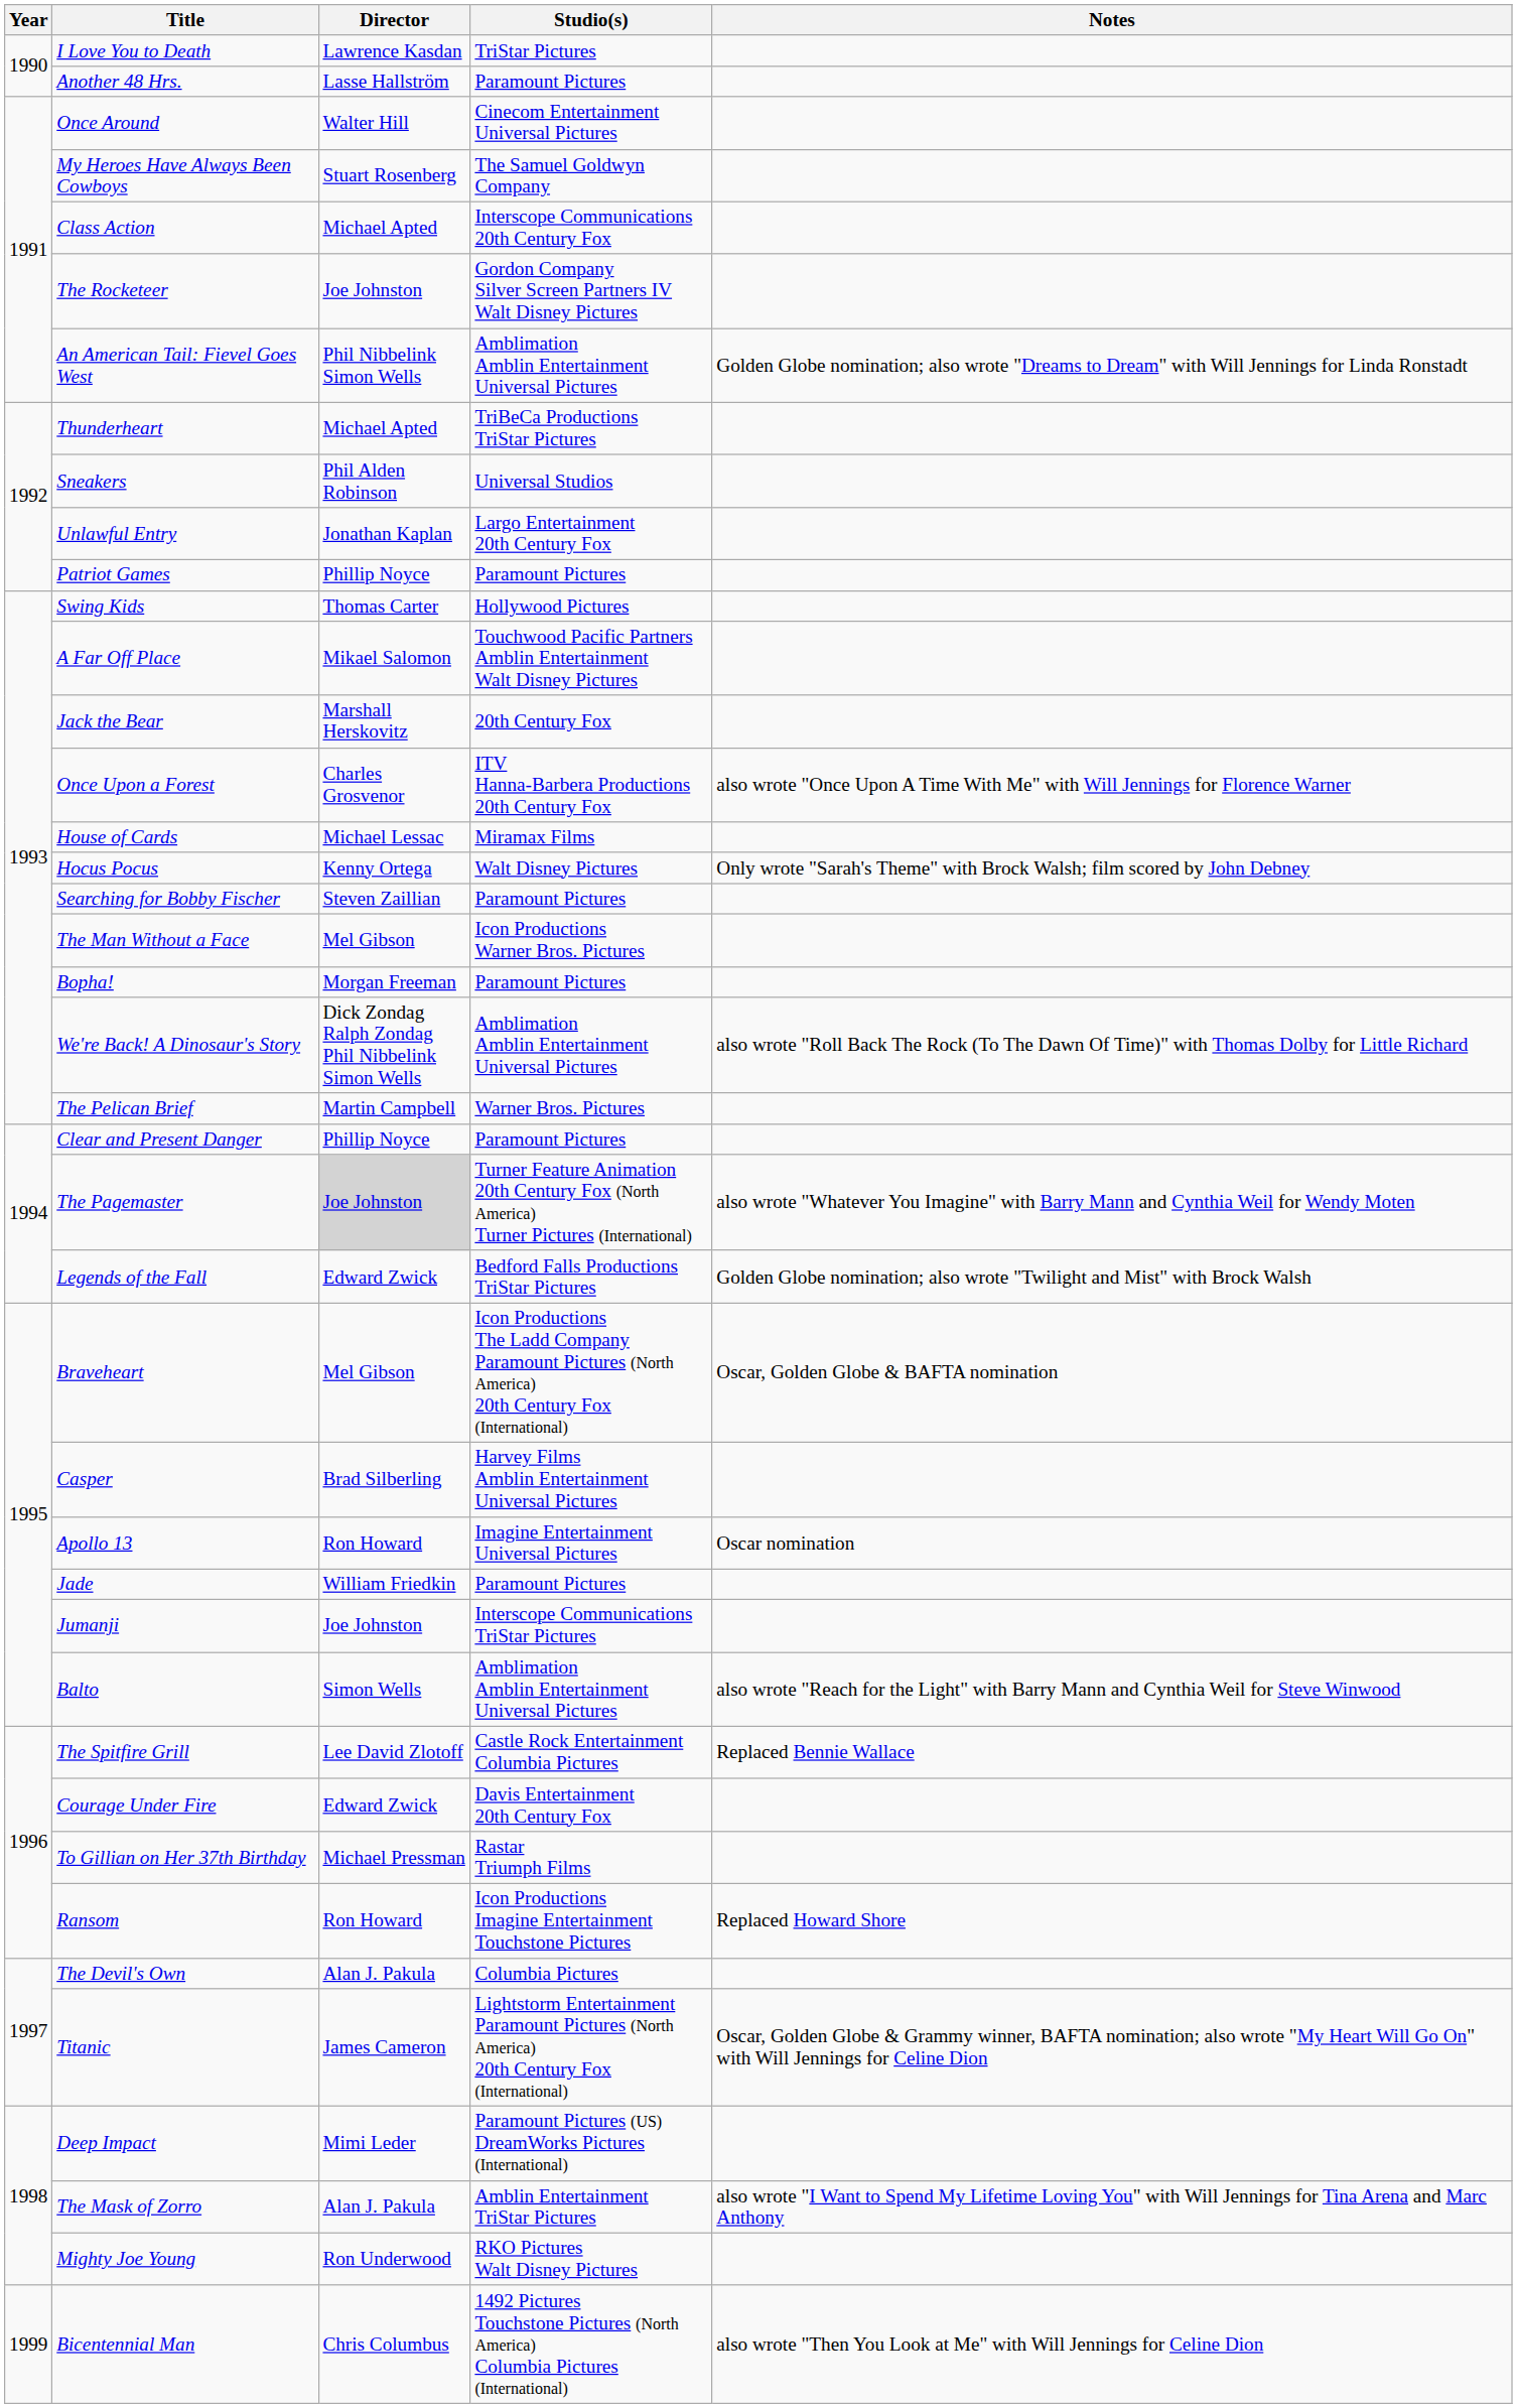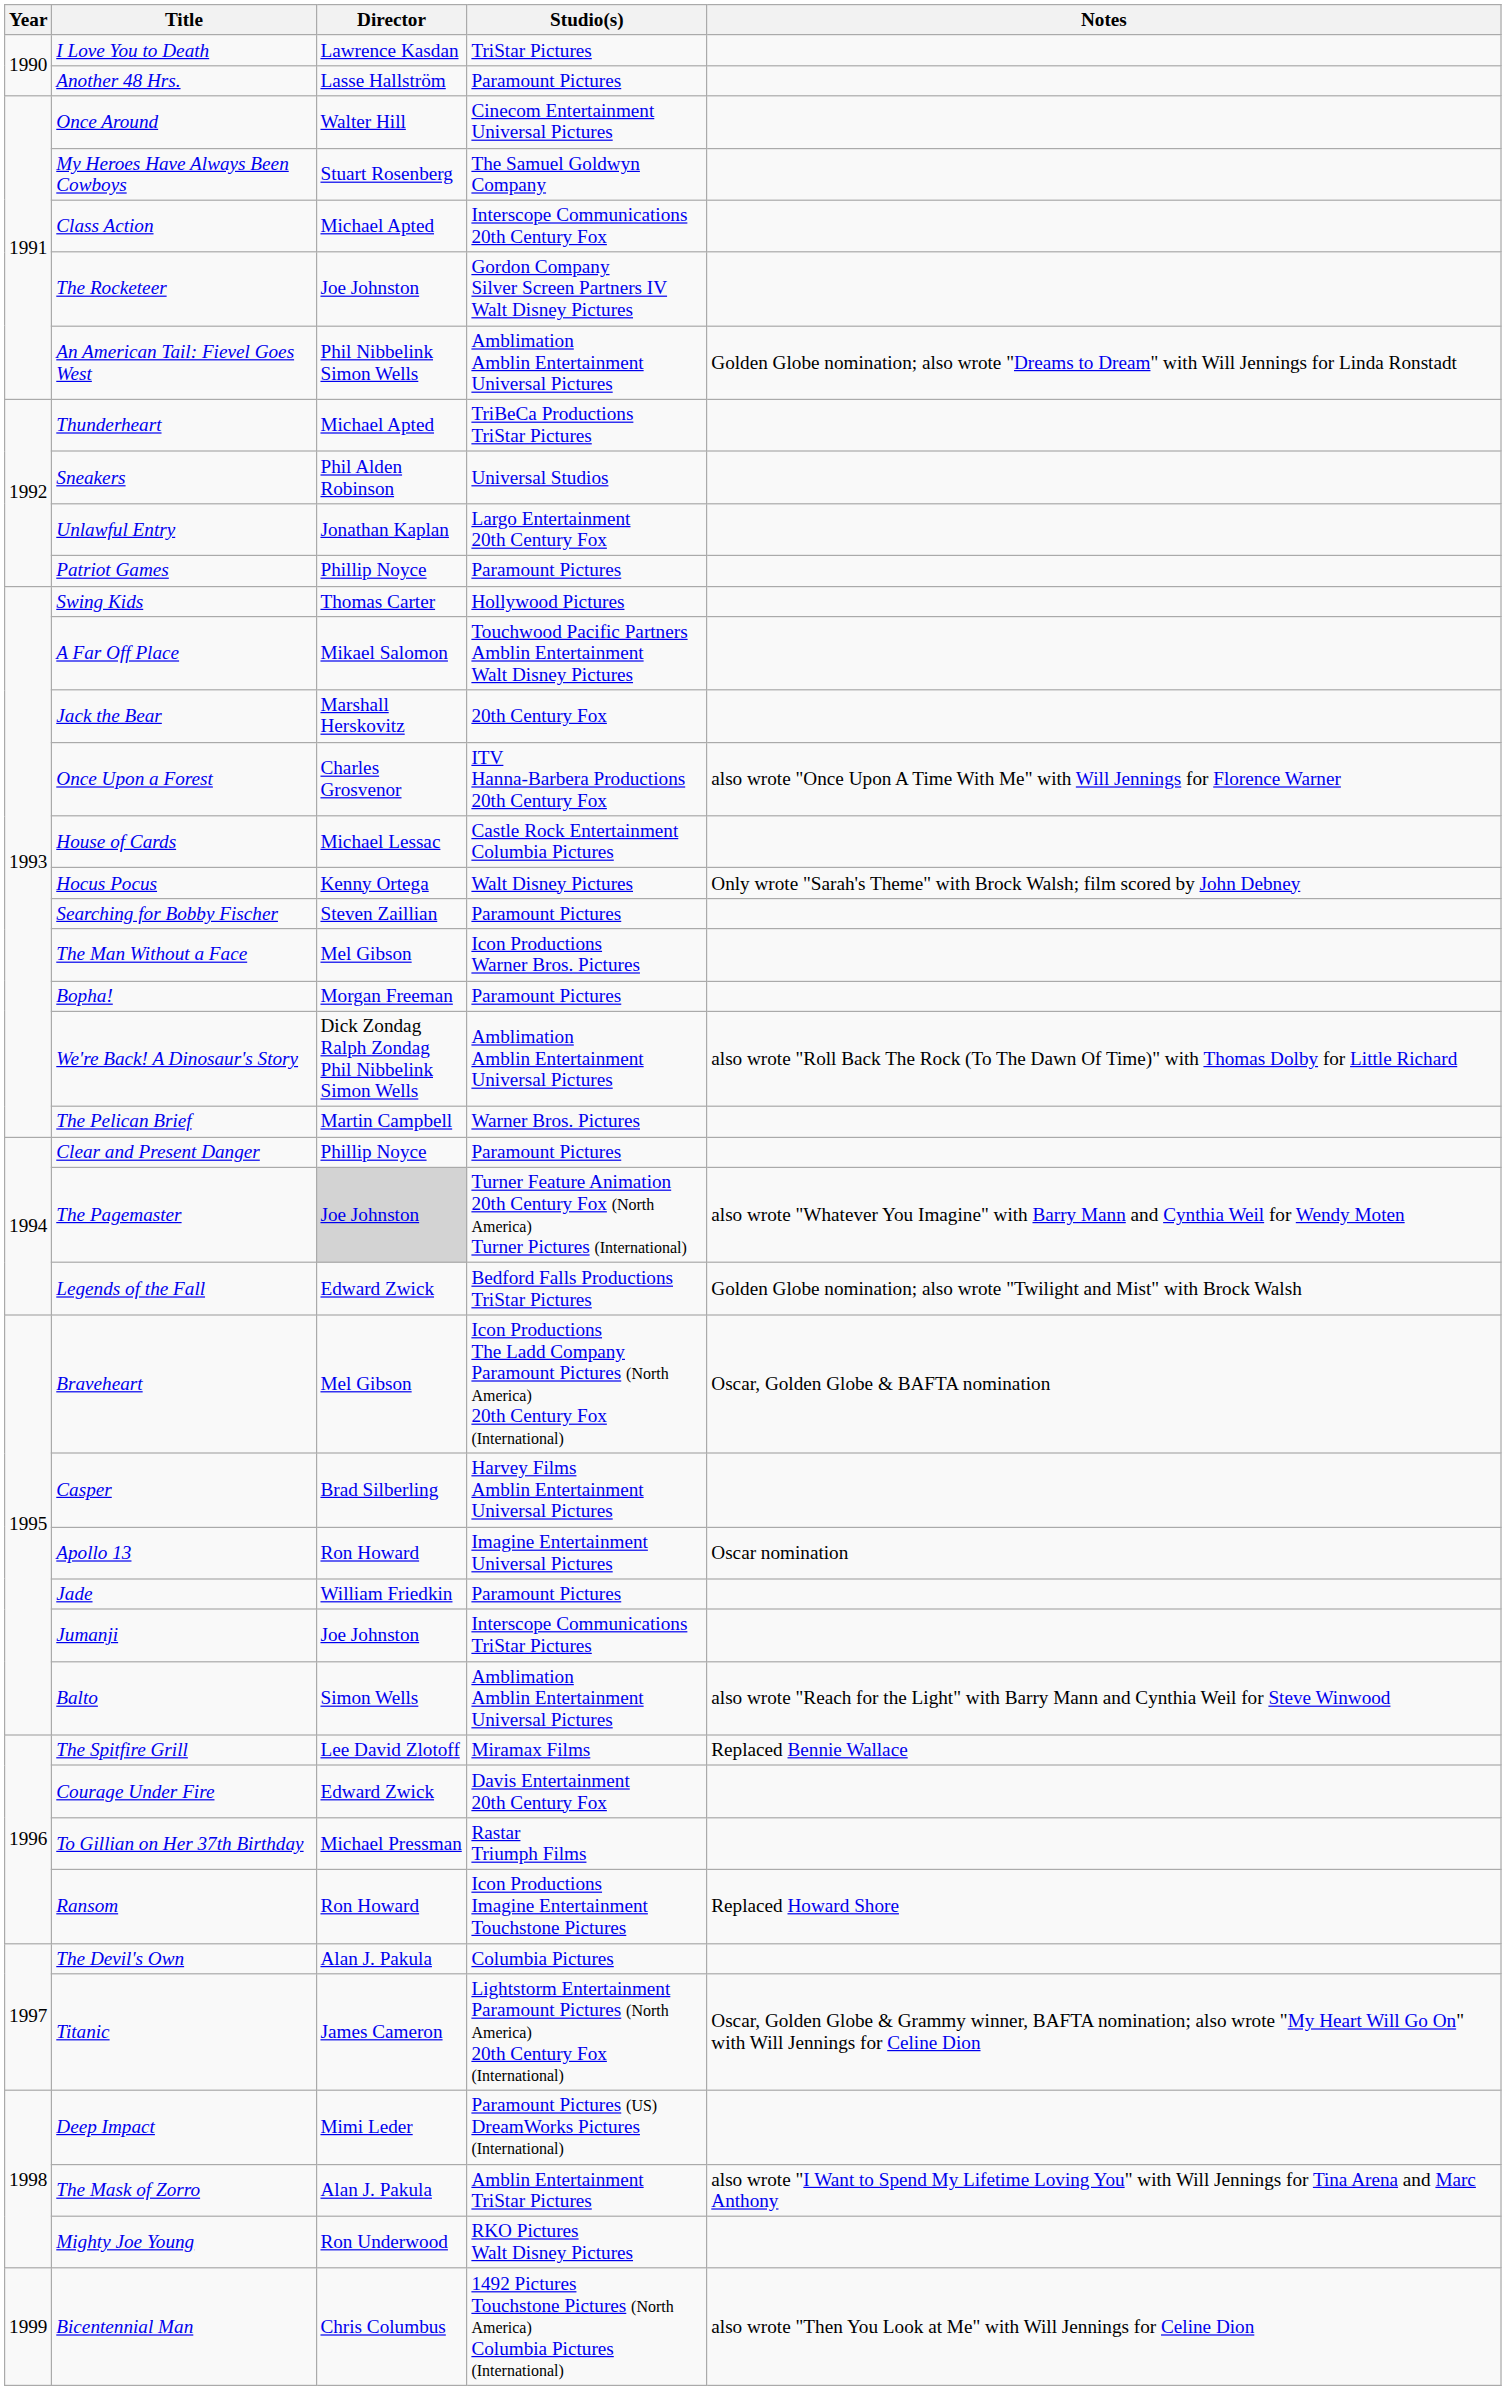 <table class="wikitable sortable">
 <tr>
 <th>Year</th>
 <th>Title</th>
 <th>Director</th>
 <th>Studio(s)</th>
 <th>Notes</th>
 </tr>
 <tr>
 <td rowspan="2">1990</td>
 <td><em><a href='#'>I Love You to Death</a></em></td>
 <td><a href='#'>Lawrence Kasdan</a></td>
 <td><a href='#'>TriStar Pictures</a></td>
 <td></td>
 </tr>
 <tr>
 <td><em><a href='#'>Another 48 Hrs.</a></em></td>
 <td><a href='#'>Lasse Hallström</a></td>
 <td><a href='#'>Paramount Pictures</a></td>
 <td></td>
 </tr>
 <tr>
 <td rowspan="5">1991</td>
 <td><em><a href='#'>Once Around</a></em></td>
 <td><a href='#'>Walter Hill</a></td>
 <td><a href='#'>Cinecom Entertainment</a><br><a href='#'>Universal Pictures</a></td>
 <td></td>
 </tr>
 <tr>
 <td><em><a href='#'>My Heroes Have Always Been Cowboys</a></em></td>
 <td><a href='#'>Stuart Rosenberg</a></td>
 <td><a href='#'>The Samuel Goldwyn Company</a></td>
 <td></td>
 </tr>
 <tr>
 <td><em><a href='#'>Class Action</a></em></td>
 <td><a href='#'>Michael Apted</a></td>
 <td><a href='#'>Interscope Communications</a><br><a href='#'>20th Century Fox</a></td>
 <td></td>
 </tr>
 <tr>
 <td><em><a href='#'>The Rocketeer</a></em></td>
 <td><a href='#'>Joe Johnston</a></td>
 <td><a href='#'>Gordon Company</a><br><a href='#'>Silver Screen Partners IV</a><br><a href='#'>Walt Disney Pictures</a></td>
 <td></td>
 </tr>
 <tr>
 <td><em><a href='#'>An American Tail: Fievel Goes West</a></em></td>
 <td><a href='#'>Phil Nibbelink</a><br><a href='#'>Simon Wells</a></td>
 <td><a href='#'>Amblimation</a><br><a href='#'>Amblin Entertainment</a><br><a href='#'>Universal Pictures</a></td>
 <td>Golden Globe nomination; also wrote "<a href='#'>Dreams to Dream</a>" with Will Jennings for Linda Ronstadt</td>
 </tr>
 <tr>
 <td rowspan="4">1992</td>
 <td><em><a href='#'>Thunderheart</a></em></td>
 <td><a href='#'>Michael Apted</a></td>
 <td><a href='#'>TriBeCa Productions</a><br><a href='#'>TriStar Pictures</a></td>
 <td></td>
 </tr>
 <tr>
 <td><em><a href='#'>Sneakers</a></em></td>
 <td><a href='#'>Phil Alden Robinson</a></td>
 <td><a href='#'>Universal Studios</a></td>
 <td></td>
 </tr>
 <tr>
 <td><em><a href='#'>Unlawful Entry</a></em></td>
 <td><a href='#'>Jonathan Kaplan</a></td>
 <td><a href='#'>Largo Entertainment</a><br><a href='#'>20th Century Fox</a></td>
 <td></td>
 </tr>
 <tr>
 <td><em><a href='#'>Patriot Games</a></em></td>
 <td><a href='#'>Phillip Noyce</a></td>
 <td><a href='#'>Paramount Pictures</a></td>
 <td></td>
 </tr>
 <tr>
 <td rowspan="11">1993</td>
 <td><em><a href='#'>Swing Kids</a></em></td>
 <td><a href='#'>Thomas Carter</a></td>
 <td><a href='#'>Hollywood Pictures</a></td>
 <td></td>
 </tr>
 <tr>
 <td><em><a href='#'>A Far Off Place</a></em></td>
 <td><a href='#'>Mikael Salomon</a></td>
 <td><a href='#'>Touchwood Pacific Partners</a><br><a href='#'>Amblin Entertainment</a><br><a href='#'>Walt Disney Pictures</a></td>
 <td></td>
 </tr>
 <tr>
 <td><em><a href='#'>Jack the Bear</a></em></td>
 <td><a href='#'>Marshall Herskovitz</a></td>
 <td><a href='#'>20th Century Fox</a></td>
 <td></td>
 </tr>
 <tr>
 <td><em><a href='#'>Once Upon a Forest</a></em></td>
 <td><a href='#'>Charles Grosvenor</a></td>
 <td><a href='#'>ITV</a><br><a href='#'>Hanna-Barbera Productions</a><br><a href='#'>20th Century Fox</a></td>
 <td>also wrote "Once Upon A Time With Me" with <a href='#'>Will Jennings</a> for <a href='#'>Florence Warner</a></td>
 </tr>
 <tr>
 <td><em><a href='#'>House of Cards</a></em></td>
 <td><a href='#'>Michael Lessac</a></td>
-<td><a href='#'>Miramax Films</a></td>
+<td><a href='#'>Castle Rock Entertainment</a><br><a href='#'>Columbia Pictures</a></td>
 <td></td>
 </tr>
 <tr>
 <td><em><a href='#'>Hocus Pocus</a></em></td>
 <td><a href='#'>Kenny Ortega</a></td>
 <td><a href='#'>Walt Disney Pictures</a></td>
 <td>Only wrote "Sarah's Theme" with Brock Walsh; film scored by <a href='#'>John Debney</a></td>
 </tr>
 <tr>
 <td><em><a href='#'>Searching for Bobby Fischer</a></em></td>
 <td><a href='#'>Steven Zaillian</a></td>
 <td><a href='#'>Paramount Pictures</a></td>
 <td></td>
 </tr>
 <tr>
 <td><em><a href='#'>The Man Without a Face</a></em></td>
 <td><a href='#'>Mel Gibson</a></td>
 <td><a href='#'>Icon Productions</a><br><a href='#'>Warner Bros. Pictures</a></td>
 <td></td>
 </tr>
 <tr>
 <td><em><a href='#'>Bopha!</a></em></td>
 <td><a href='#'>Morgan Freeman</a></td>
 <td><a href='#'>Paramount Pictures</a></td>
 <td></td>
 </tr>
 <tr>
 <td><em><a href='#'>We're Back! A Dinosaur's Story</a></em></td>
 <td>Dick Zondag<br><a href='#'>Ralph Zondag</a><br><a href='#'>Phil Nibbelink</a><br><a href='#'>Simon Wells</a></td>
 <td><a href='#'>Amblimation</a><br><a href='#'>Amblin Entertainment</a><br><a href='#'>Universal Pictures</a></td>
 <td>also wrote "Roll Back The Rock (To The Dawn Of Time)" with <a href='#'>Thomas Dolby</a> for <a href='#'>Little Richard</a></td>
 </tr>
 <tr>
 <td><em><a href='#'>The Pelican Brief</a></em></td>
 <td><a href='#'>Martin Campbell</a></td>
 <td><a href='#'>Warner Bros. Pictures</a></td>
 <td></td>
 </tr>
 <tr>
 <td rowspan="3">1994</td>
 <td><em><a href='#'>Clear and Present Danger</a></em></td>
 <td><a href='#'>Phillip Noyce</a></td>
 <td><a href='#'>Paramount Pictures</a></td>
 <td></td>
 </tr>
 <tr>
 <td><em><a href='#'>The Pagemaster</a></em></td>
 <td style="background: lightgrey;"><a href='#'>Joe Johnston</a></td>
 <td><a href='#'>Turner Feature Animation</a><br><a href='#'>20th Century Fox</a> <small>(North America)</small><br><a href='#'>Turner Pictures</a> <small>(International)</small></td>
 <td>also wrote "Whatever You Imagine" with <a href='#'>Barry Mann</a> and <a href='#'>Cynthia Weil</a> for <a href='#'>Wendy Moten</a></td>
 </tr>
 <tr>
 <td><em><a href='#'>Legends of the Fall</a></em></td>
 <td><a href='#'>Edward Zwick</a></td>
 <td><a href='#'>Bedford Falls Productions</a><br><a href='#'>TriStar Pictures</a></td>
 <td>Golden Globe nomination; also wrote "Twilight and Mist" with Brock Walsh</td>
 </tr>
 <tr>
 <td rowspan="6">1995</td>
 <td><em><a href='#'>Braveheart</a></em></td>
 <td><a href='#'>Mel Gibson</a></td>
 <td><a href='#'>Icon Productions</a><br><a href='#'>The Ladd Company</a><br><a href='#'>Paramount Pictures</a> <small>(North America)</small><br><a href='#'>20th Century Fox</a> <small>(International)</small></td>
 <td>Oscar, Golden Globe & BAFTA nomination</td>
 </tr>
 <tr>
 <td><em><a href='#'>Casper</a></em></td>
 <td><a href='#'>Brad Silberling</a></td>
 <td><a href='#'>Harvey Films</a><br><a href='#'>Amblin Entertainment</a><br><a href='#'>Universal Pictures</a></td>
 <td></td>
 </tr>
 <tr>
 <td><em><a href='#'>Apollo 13</a></em></td>
 <td><a href='#'>Ron Howard</a></td>
 <td><a href='#'>Imagine Entertainment</a><br><a href='#'>Universal Pictures</a></td>
 <td>Oscar nomination</td>
 </tr>
 <tr>
 <td><em><a href='#'>Jade</a></em></td>
 <td><a href='#'>William Friedkin</a></td>
 <td><a href='#'>Paramount Pictures</a></td>
 <td></td>
 </tr>
 <tr>
 <td><em><a href='#'>Jumanji</a></em></td>
 <td><a href='#'>Joe Johnston</a></td>
 <td><a href='#'>Interscope Communications</a><br><a href='#'>TriStar Pictures</a></td>
 <td></td>
 </tr>
 <tr>
 <td><em><a href='#'>Balto</a></em></td>
 <td><a href='#'>Simon Wells</a></td>
 <td><a href='#'>Amblimation</a><br><a href='#'>Amblin Entertainment</a><br><a href='#'>Universal Pictures</a></td>
 <td>also wrote "Reach for the Light" with Barry Mann and Cynthia Weil for <a href='#'>Steve Winwood</a></td>
 </tr>
 <tr>
 <td rowspan="4">1996</td>
 <td><em><a href='#'>The Spitfire Grill</a></em></td>
 <td><a href='#'>Lee David Zlotoff</a></td>
-<td><a href='#'>Castle Rock Entertainment</a><br><a href='#'>Columbia Pictures</a></td>
+<td><a href='#'>Miramax Films</a></td>
 <td>Replaced <a href='#'>Bennie Wallace</a></td>
 </tr>
 <tr>
 <td><em><a href='#'>Courage Under Fire</a></em></td>
 <td><a href='#'>Edward Zwick</a></td>
 <td><a href='#'>Davis Entertainment</a><br><a href='#'>20th Century Fox</a></td>
 <td></td>
 </tr>
 <tr>
 <td><em><a href='#'>To Gillian on Her 37th Birthday</a></em></td>
 <td><a href='#'>Michael Pressman</a></td>
 <td><a href='#'>Rastar</a><br><a href='#'>Triumph Films</a></td>
 <td></td>
 </tr>
 <tr>
 <td><em><a href='#'>Ransom</a></em></td>
 <td><a href='#'>Ron Howard</a></td>
 <td><a href='#'>Icon Productions</a><br><a href='#'>Imagine Entertainment</a><br><a href='#'>Touchstone Pictures</a></td>
 <td>Replaced <a href='#'>Howard Shore</a></td>
 </tr>
 <tr>
 <td rowspan="2">1997</td>
 <td><em><a href='#'>The Devil's Own</a></em></td>
 <td><a href='#'>Alan J. Pakula</a></td>
 <td><a href='#'>Columbia Pictures</a></td>
 <td></td>
 </tr>
 <tr>
 <td><em><a href='#'>Titanic</a></em></td>
 <td><a href='#'>James Cameron</a></td>
 <td><a href='#'>Lightstorm Entertainment</a><br><a href='#'>Paramount Pictures</a> <small>(North America)</small><br><a href='#'>20th Century Fox</a> <small>(International)</small></td>
 <td>Oscar, Golden Globe & Grammy winner, BAFTA nomination; also wrote "<a href='#'>My Heart Will Go On</a>" with Will Jennings for <a href='#'>Celine Dion</a></td>
 </tr>
 <tr>
 <td rowspan="3">1998</td>
 <td><em><a href='#'>Deep Impact</a></em></td>
 <td><a href='#'>Mimi Leder</a></td>
 <td><a href='#'>Paramount Pictures</a> <small>(US)</small><br><a href='#'>DreamWorks Pictures</a> <small>(International)</small></td>
 <td></td>
 </tr>
 <tr>
 <td><em><a href='#'>The Mask of Zorro</a></em></td>
 <td><a href='#'>Alan J. Pakula</a></td>
 <td><a href='#'>Amblin Entertainment</a><br><a href='#'>TriStar Pictures</a></td>
 <td>also wrote "<a href='#'>I Want to Spend My Lifetime Loving You</a>" with Will Jennings for <a href='#'>Tina Arena</a> and <a href='#'>Marc Anthony</a></td>
 </tr>
 <tr>
 <td><em><a href='#'>Mighty Joe Young</a></em></td>
 <td><a href='#'>Ron Underwood</a></td>
 <td><a href='#'>RKO Pictures</a><br><a href='#'>Walt Disney Pictures</a></td>
 <td></td>
 </tr>
 <tr>
 <td>1999</td>
 <td><em><a href='#'>Bicentennial Man</a></em></td>
 <td><a href='#'>Chris Columbus</a></td>
 <td><a href='#'>1492 Pictures</a><br><a href='#'>Touchstone Pictures</a> <small>(North America)</small><br><a href='#'>Columbia Pictures</a> <small>(International)</small></td>
 <td>also wrote "Then You Look at Me" with Will Jennings for <a href='#'>Celine Dion</a></td>
 </tr>
 </table>
